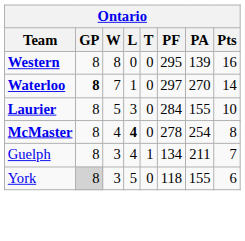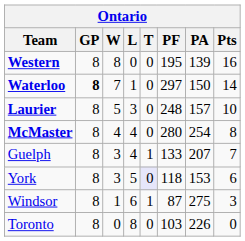 <table class="wikitable" align="left">
 <tr>
 <th colspan="8"><a href='#'>Ontario</a></th>
 </tr>
 <tr>
 <th>Team</th>
 <th>GP</th>
 <th>W</th>
 <th>L</th>
 <th>T</th>
 <th>PF</th>
 <th>PA</th>
 <th>Pts</th>
 </tr>
 <tr align="right">
 <td align="left"><strong><a href='#'>Western</a></strong></td>
 <td>8</td>
 <td>8</td>
 <td>0</td>
 <td>0</td>
-<td>295</td>
+<td>195</td>
 <td>139</td>
 <td>16</td>
 </tr>
 <tr align="right">
 <td align="left"><strong><a href='#'>Waterloo</a></strong></td>
 <td><strong>8</strong></td>
 <td>7</td>
 <td>1</td>
 <td>0</td>
 <td>297</td>
-<td>270</td>
+<td>150</td>
 <td>14</td>
 </tr>
 <tr align="right">
 <td align="left"><strong><a href='#'>Laurier</a></strong></td>
 <td>8</td>
 <td>5</td>
 <td>3</td>
 <td>0</td>
-<td>284</td>
-<td>155</td>
+<td>248</td>
+<td>157</td>
 <td>10</td>
 </tr>
 <tr align="right">
 <td align="left"><strong><a href='#'>McMaster</a></strong></td>
 <td>8</td>
 <td>4</td>
-<td><strong>4</strong></td>
+<td>4</td>
 <td>0</td>
-<td>278</td>
+<td>280</td>
 <td>254</td>
 <td>8</td>
 </tr>
 <tr align="right">
 <td align="left"><a href='#'>Guelph</a></td>
 <td>8</td>
 <td>3</td>
 <td>4</td>
 <td>1</td>
-<td>134</td>
-<td>211</td>
+<td>133</td>
+<td>207</td>
 <td>7</td>
 </tr>
 <tr align="right">
 <td align="left"><a href='#'>York</a></td>
-<td style="background: lightgrey;">8</td>
+<td>8</td>
 <td>3</td>
 <td>5</td>
-<td>0</td>
+<td style="background: lavender;">0</td>
 <td>118</td>
-<td>155</td>
+<td>153</td>
 <td>6</td>
 </tr>
+<tr align="right">
+<td align="left"><a href='#'>Windsor</a></td>
+<td>8</td>
+<td>1</td>
+<td>6</td>
+<td>1</td>
+<td>87</td>
+<td>275</td>
+<td>3</td>
+</tr>
+<tr align="right">
+<td align="left"><a href='#'>Toronto</a></td>
+<td>8</td>
+<td>0</td>
+<td>8</td>
+<td>0</td>
+<td>103</td>
+<td>226</td>
+<td>0</td>
+</tr>
 </table>
